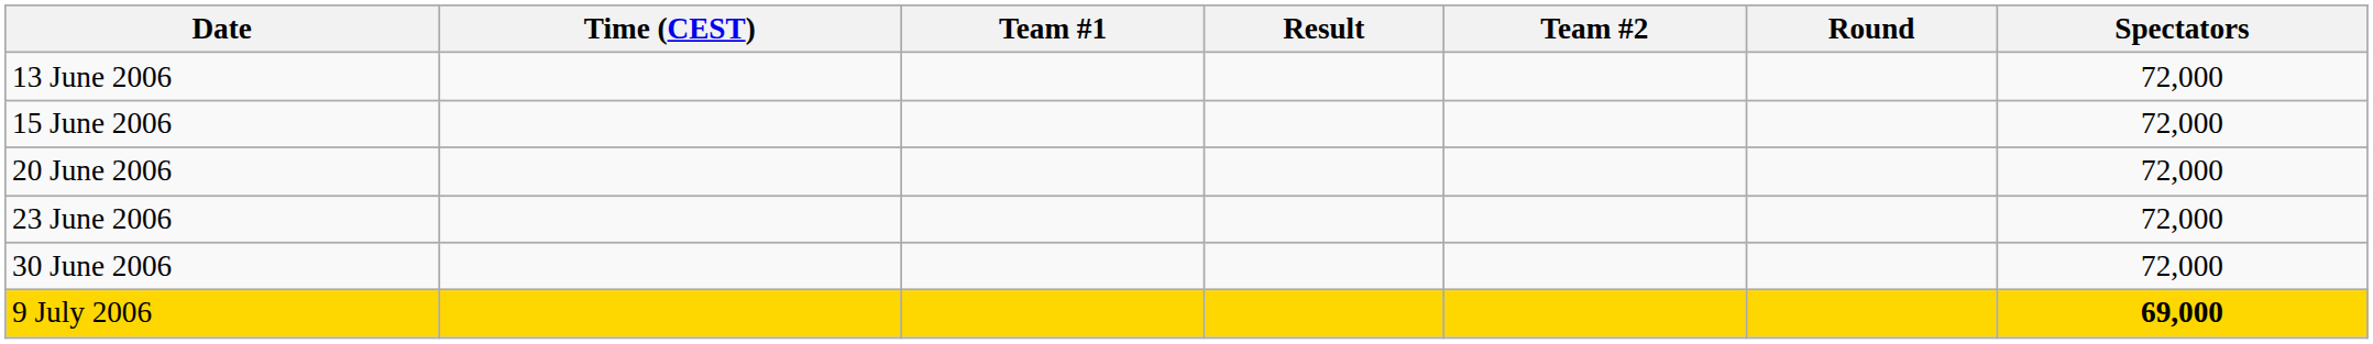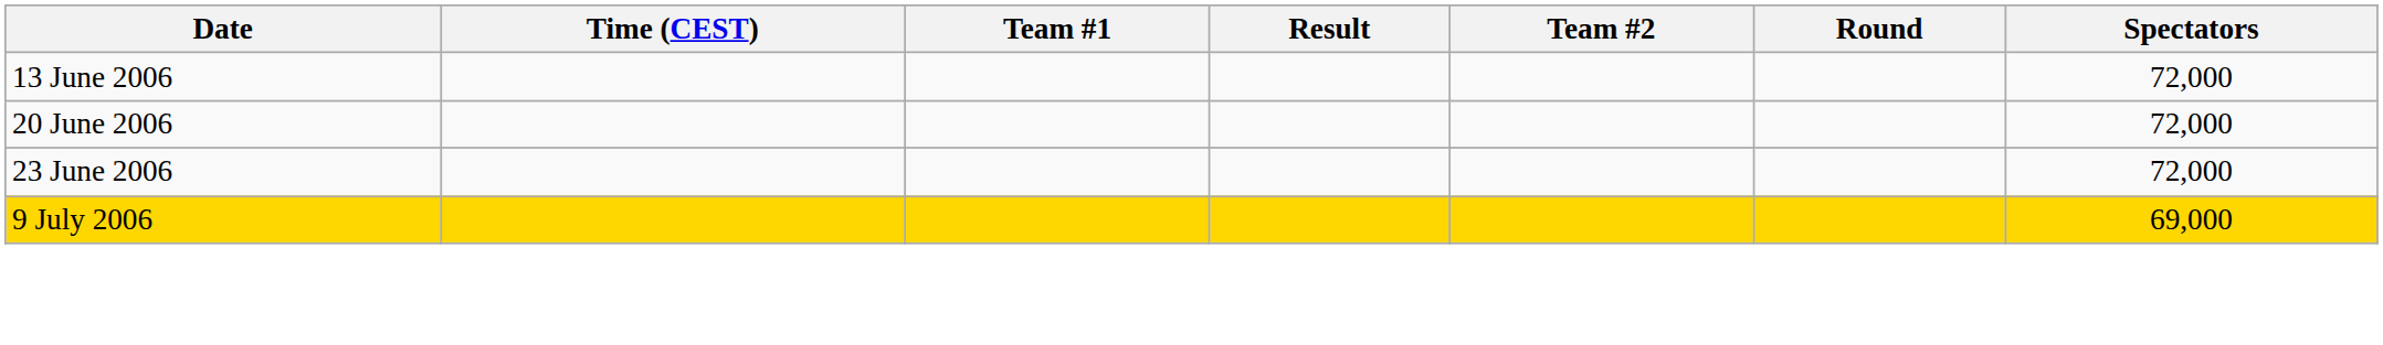 <table class="wikitable" style="text-align:left; width:100%;">
 <tr>
 <th>Date</th>
 <th>Time (<a href='#'>CEST</a>)</th>
 <th>Team #1</th>
 <th>Result</th>
 <th>Team #2</th>
 <th>Round</th>
 <th>Spectators</th>
 </tr>
 <tr>
 <td>13 June 2006</td>
-<td></td>
-<td></td>
-<td style="text-align:center;"></td>
-<td></td>
-<td></td>
-<td style="text-align:center;">72,000</td>
-</tr>
-<tr>
-<td>15 June 2006</td>
 <td></td>
 <td></td>
 <td style="text-align:center;"></td>
 <td></td>
 <td></td>
 <td style="text-align:center;">72,000</td>
 </tr>
 <tr>
 <td>20 June 2006</td>
 <td></td>
 <td></td>
 <td style="text-align:center;"></td>
 <td></td>
 <td></td>
 <td style="text-align:center;">72,000</td>
 </tr>
 <tr>
 <td>23 June 2006</td>
 <td></td>
 <td></td>
 <td style="text-align:center;"></td>
 <td></td>
 <td></td>
 <td style="text-align:center;">72,000</td>
 </tr>
-<tr>
-<td>30 June 2006</td>
-<td></td>
-<td></td>
-<td style="text-align:center;"></td>
-<td></td>
-<td></td>
-<td style="text-align:center;">72,000</td>
-</tr>
 <tr bgcolor=gold>
 <td>9 July 2006</td>
 <td></td>
 <td></td>
 <td style="text-align:center;"></td>
 <td></td>
 <td></td>
-<td style="text-align:center;"><strong>69,000</strong></td>
+<td style="text-align:center;">69,000</td>
 </tr>
 </table>
